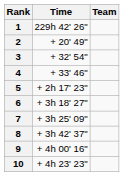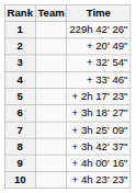 <table class="wikitable">
 <tr>
 <th scope="col">Rank</th>
+<th scope="col">Team</th>
 <th scope="col">Time</th>
-<th scope="col">Team</th>
 </tr>
 <tr>
 <th scope="row">1</th>
+<td>  </td>
 <td align="right">229h 42' 26"</td>
-<td>  </td>
 </tr>
 <tr>
 <th scope="row">2</th>
+<td> </td>
 <td align="right">+ 20' 49"</td>
-<td> </td>
 </tr>
 <tr>
 <th scope="row">3</th>
+<td> </td>
 <td align="right">+ 32' 54"</td>
-<td> </td>
 </tr>
 <tr>
 <th scope="row">4</th>
+<td> </td>
 <td align="right">+ 33' 46"</td>
-<td> </td>
 </tr>
 <tr>
 <th scope="row">5</th>
+<td> </td>
 <td align="right">+ 2h 17' 23"</td>
-<td> </td>
 </tr>
 <tr>
 <th scope="row">6</th>
+<td> </td>
 <td align="right">+ 3h 18' 27"</td>
-<td> </td>
 </tr>
 <tr>
 <th scope="row">7</th>
+<td> </td>
 <td align="right">+ 3h 25' 09"</td>
-<td> </td>
 </tr>
 <tr>
 <th scope="row">8</th>
+<td> </td>
 <td align="right">+ 3h 42' 37"</td>
-<td> </td>
 </tr>
 <tr>
 <th scope="row">9</th>
+<td> </td>
 <td align="right">+ 4h 00' 16"</td>
-<td> </td>
 </tr>
 <tr>
 <th scope="row">10</th>
+<td> </td>
 <td align="right">+ 4h 23' 23"</td>
-<td> </td>
 </tr>
 </table>
